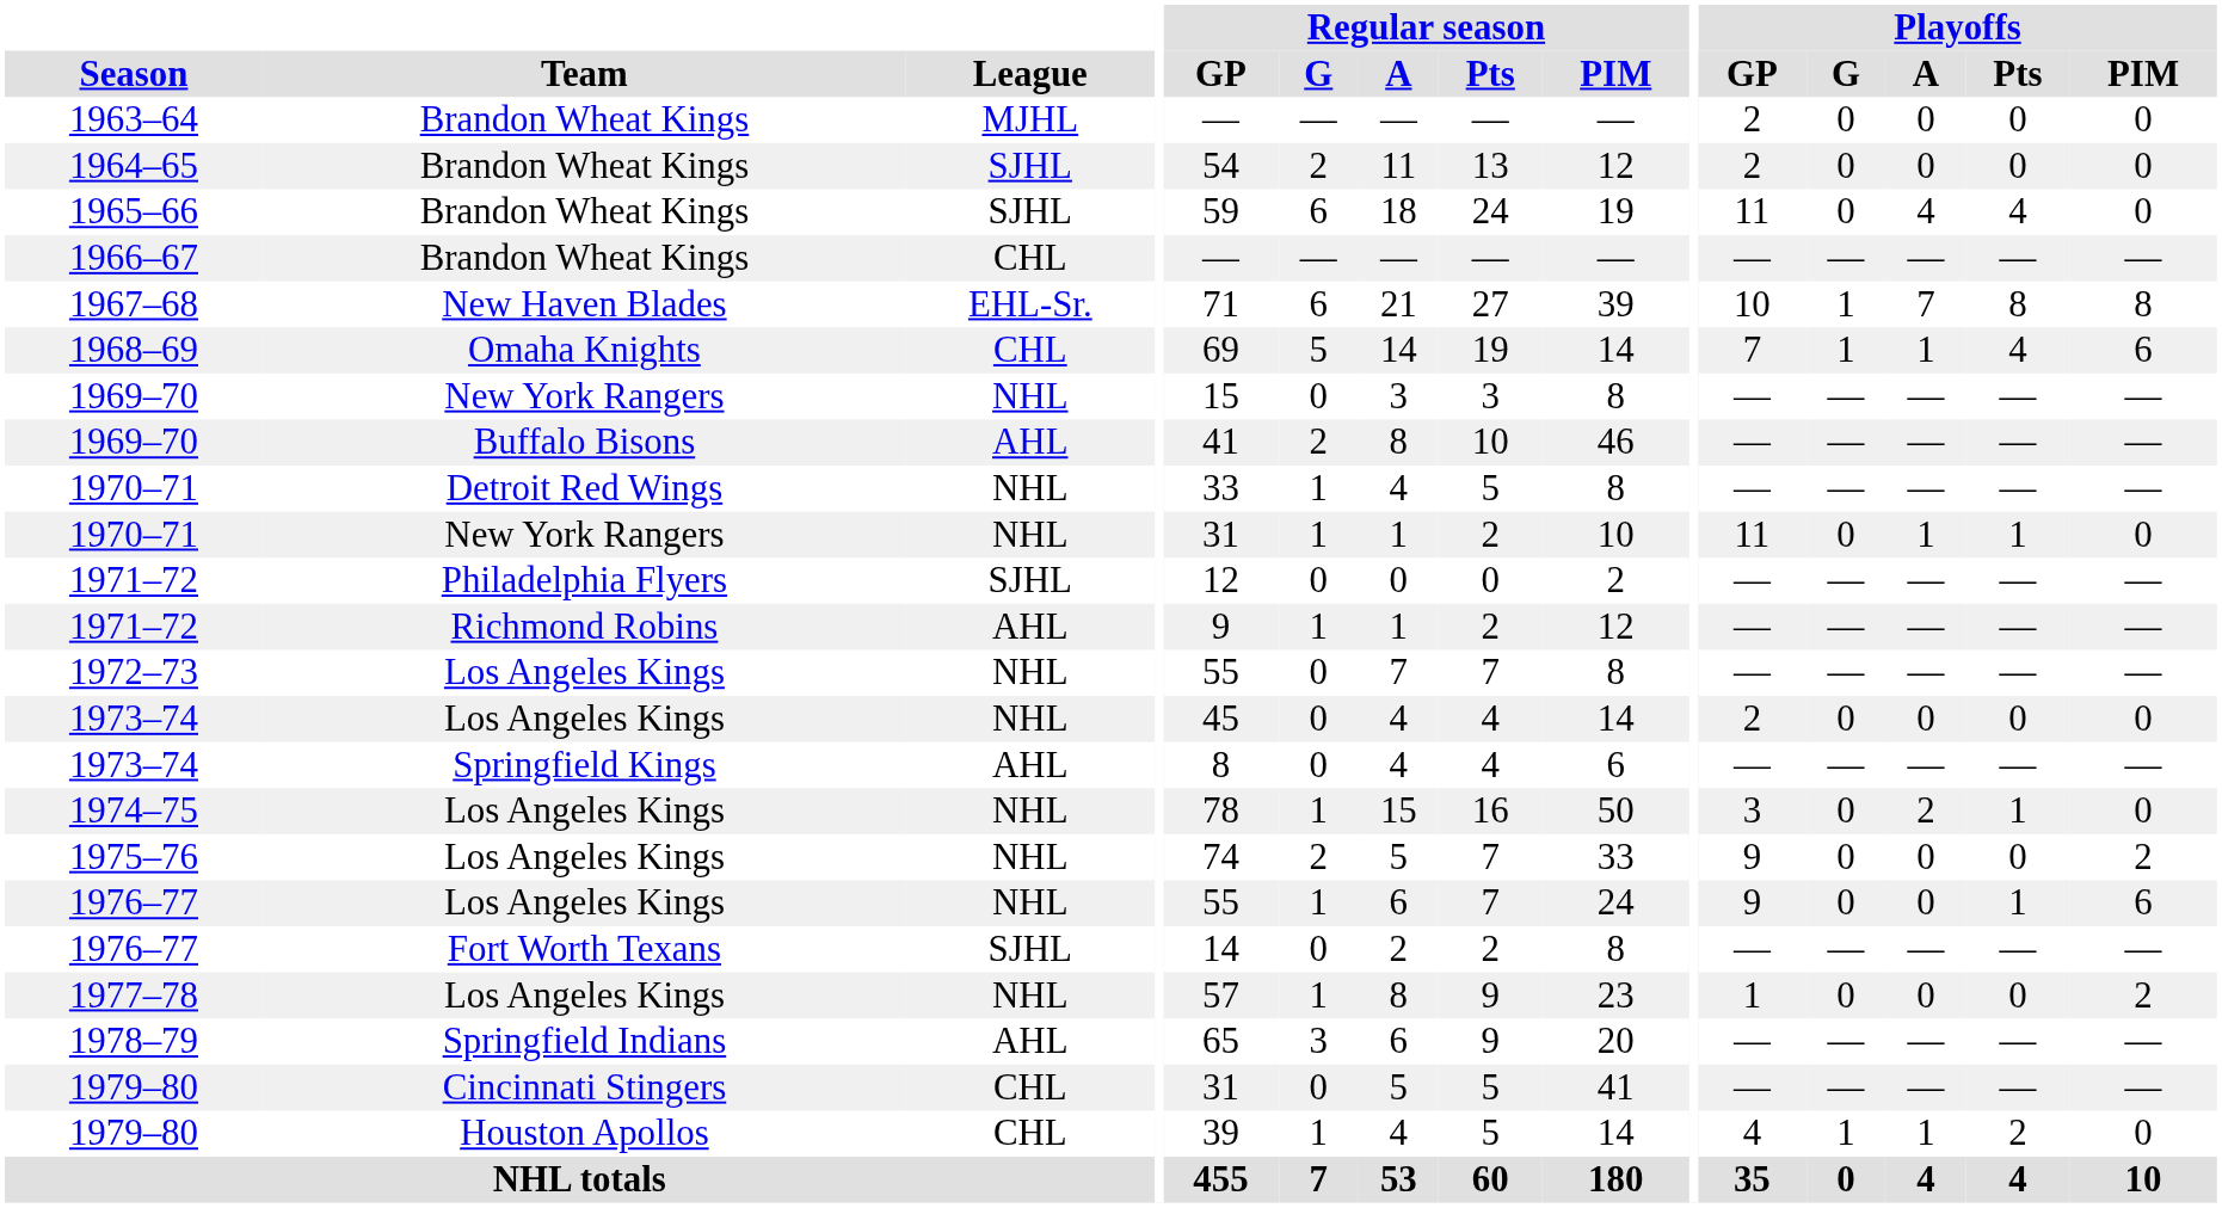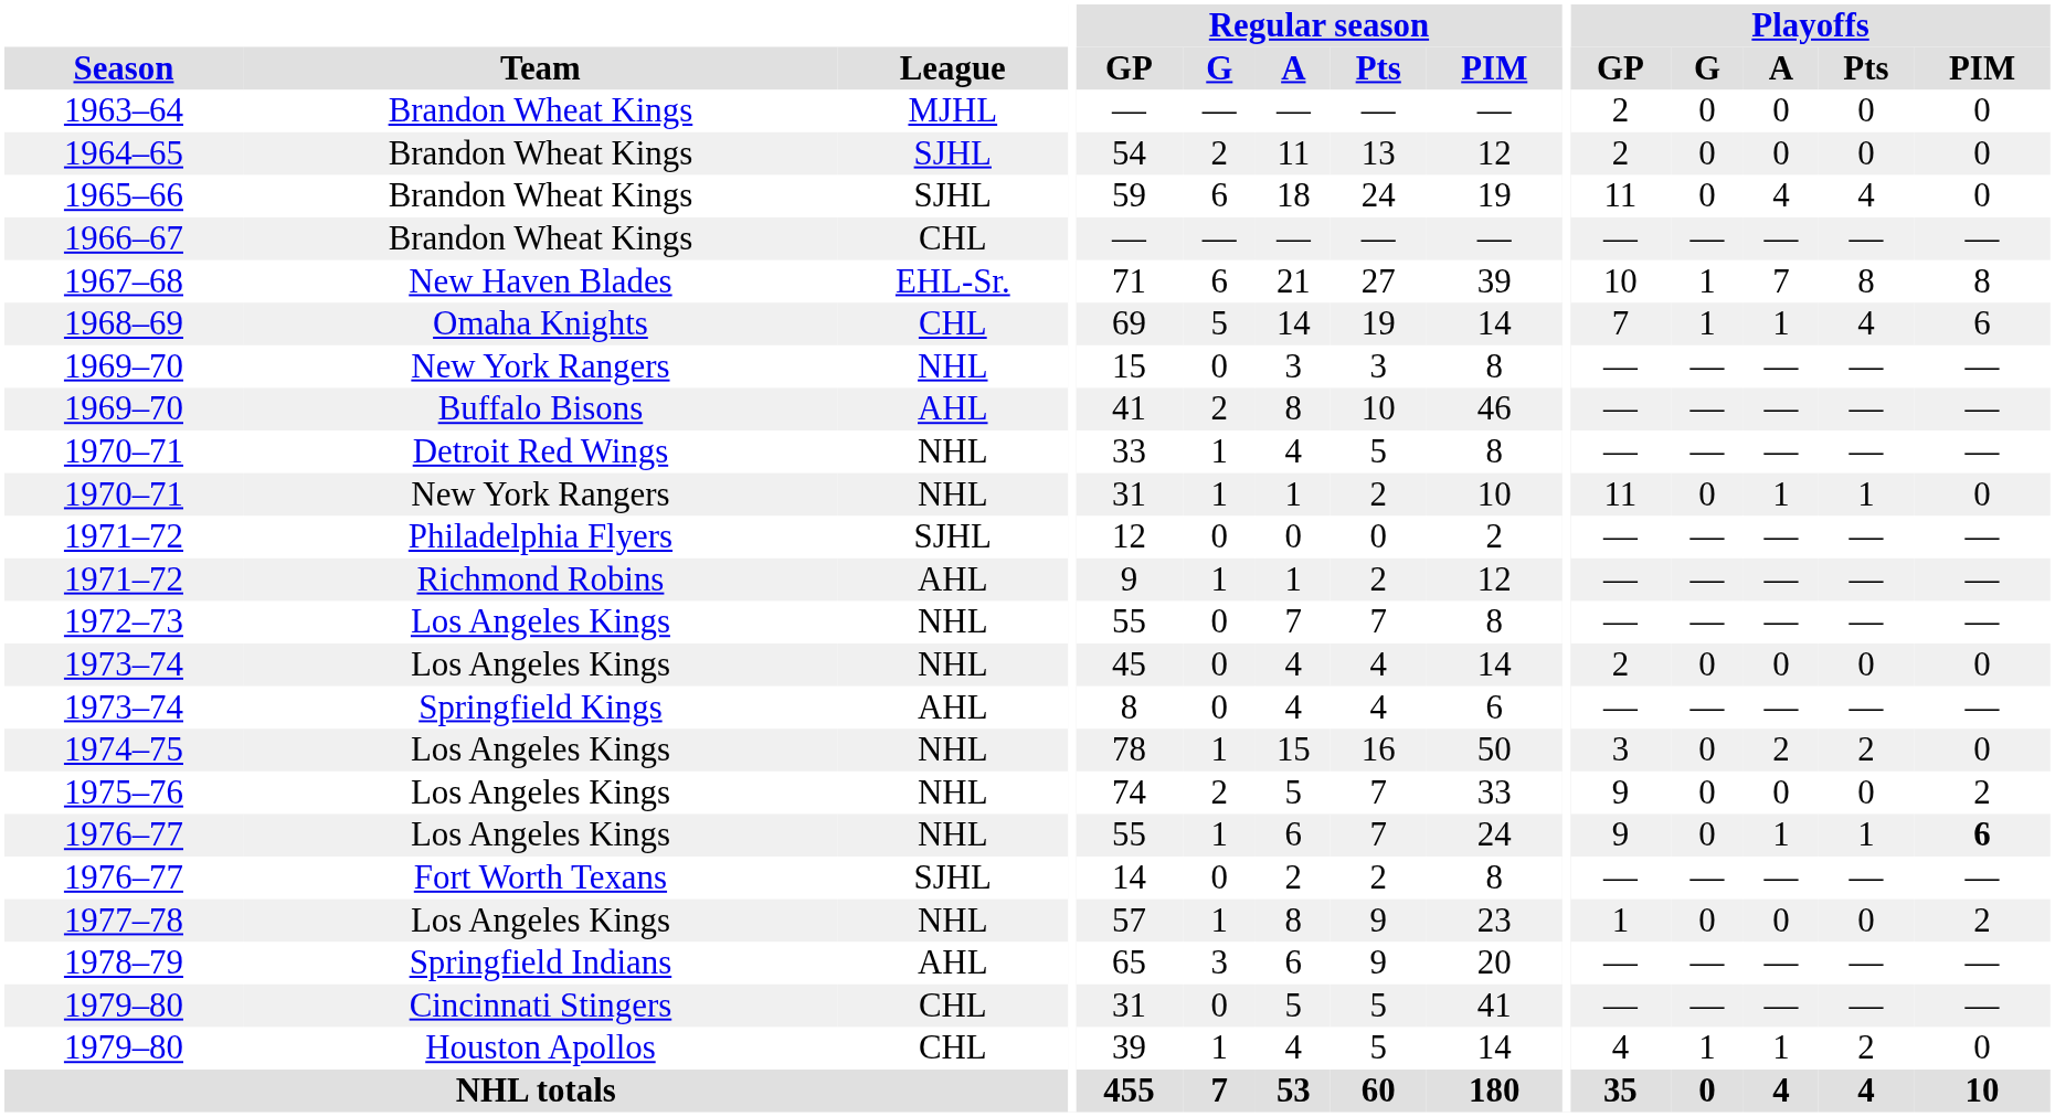 <table border="0" cellpadding="1" cellspacing="0" style="text-align:center; width:60em">
 <tr bgcolor="#e0e0e0">
 <th colspan="3" bgcolor="#ffffff"></th>
 <th rowspan="99" bgcolor="#ffffff"></th>
 <th colspan="5"><a href='#'>Regular season</a></th>
 <th rowspan="99" bgcolor="#ffffff"></th>
 <th colspan="5"><a href='#'>Playoffs</a></th>
 </tr>
 <tr bgcolor="#e0e0e0">
 <th><a href='#'>Season</a></th>
 <th>Team</th>
 <th>League</th>
 <th>GP</th>
 <th><a href='#'>G</a></th>
 <th><a href='#'>A</a></th>
 <th><a href='#'>Pts</a></th>
 <th><a href='#'>PIM</a></th>
 <th>GP</th>
 <th>G</th>
 <th>A</th>
 <th>Pts</th>
 <th>PIM</th>
 </tr>
 <tr>
 <td><a href='#'>1963–64</a></td>
 <td><a href='#'>Brandon Wheat Kings</a></td>
 <td><a href='#'>MJHL</a></td>
 <td>—</td>
 <td>—</td>
 <td>—</td>
 <td>—</td>
 <td>—</td>
 <td>2</td>
 <td>0</td>
 <td>0</td>
 <td>0</td>
 <td>0</td>
 </tr>
 <tr bgcolor="#f0f0f0">
 <td><a href='#'>1964–65</a></td>
 <td>Brandon Wheat Kings</td>
 <td><a href='#'>SJHL</a></td>
 <td>54</td>
 <td>2</td>
 <td>11</td>
 <td>13</td>
 <td>12</td>
 <td>2</td>
 <td>0</td>
 <td>0</td>
 <td>0</td>
 <td>0</td>
 </tr>
 <tr>
 <td><a href='#'>1965–66</a></td>
 <td>Brandon Wheat Kings</td>
 <td>SJHL</td>
 <td>59</td>
 <td>6</td>
 <td>18</td>
 <td>24</td>
 <td>19</td>
 <td>11</td>
 <td>0</td>
 <td>4</td>
 <td>4</td>
 <td>0</td>
 </tr>
 <tr bgcolor="#f0f0f0">
 <td><a href='#'>1966–67</a></td>
 <td>Brandon Wheat Kings</td>
 <td>CHL</td>
 <td>—</td>
 <td>—</td>
 <td>—</td>
 <td>—</td>
 <td>—</td>
 <td>—</td>
 <td>—</td>
 <td>—</td>
 <td>—</td>
 <td>—</td>
 </tr>
 <tr>
 <td><a href='#'>1967–68</a></td>
 <td><a href='#'>New Haven Blades</a></td>
 <td><a href='#'>EHL-Sr.</a></td>
 <td>71</td>
 <td>6</td>
 <td>21</td>
 <td>27</td>
 <td>39</td>
 <td>10</td>
 <td>1</td>
 <td>7</td>
 <td>8</td>
 <td>8</td>
 </tr>
 <tr bgcolor="#f0f0f0">
 <td><a href='#'>1968–69</a></td>
 <td><a href='#'>Omaha Knights</a></td>
 <td><a href='#'>CHL</a></td>
 <td>69</td>
 <td>5</td>
 <td>14</td>
 <td>19</td>
 <td>14</td>
 <td>7</td>
 <td>1</td>
 <td>1</td>
 <td>4</td>
 <td>6</td>
 </tr>
 <tr>
 <td><a href='#'>1969–70</a></td>
 <td><a href='#'>New York Rangers</a></td>
 <td><a href='#'>NHL</a></td>
 <td>15</td>
 <td>0</td>
 <td>3</td>
 <td>3</td>
 <td>8</td>
 <td>—</td>
 <td>—</td>
 <td>—</td>
 <td>—</td>
 <td>—</td>
 </tr>
 <tr bgcolor="#f0f0f0">
 <td><a href='#'>1969–70</a></td>
 <td><a href='#'>Buffalo Bisons</a></td>
 <td><a href='#'>AHL</a></td>
 <td>41</td>
 <td>2</td>
 <td>8</td>
 <td>10</td>
 <td>46</td>
 <td>—</td>
 <td>—</td>
 <td>—</td>
 <td>—</td>
 <td>—</td>
 </tr>
 <tr>
 <td><a href='#'>1970–71</a></td>
 <td><a href='#'>Detroit Red Wings</a></td>
 <td>NHL</td>
 <td>33</td>
 <td>1</td>
 <td>4</td>
 <td>5</td>
 <td>8</td>
 <td>—</td>
 <td>—</td>
 <td>—</td>
 <td>—</td>
 <td>—</td>
 </tr>
 <tr bgcolor="#f0f0f0">
 <td><a href='#'>1970–71</a></td>
 <td>New York Rangers</td>
 <td>NHL</td>
 <td>31</td>
 <td>1</td>
 <td>1</td>
 <td>2</td>
 <td>10</td>
 <td>11</td>
 <td>0</td>
 <td>1</td>
 <td>1</td>
 <td>0</td>
 </tr>
 <tr>
 <td><a href='#'>1971–72</a></td>
 <td><a href='#'>Philadelphia Flyers</a></td>
 <td>SJHL</td>
 <td>12</td>
 <td>0</td>
 <td>0</td>
 <td>0</td>
 <td>2</td>
 <td>—</td>
 <td>—</td>
 <td>—</td>
 <td>—</td>
 <td>—</td>
 </tr>
 <tr bgcolor="#f0f0f0">
 <td><a href='#'>1971–72</a></td>
 <td><a href='#'>Richmond Robins</a></td>
 <td>AHL</td>
 <td>9</td>
 <td>1</td>
 <td>1</td>
 <td>2</td>
 <td>12</td>
 <td>—</td>
 <td>—</td>
 <td>—</td>
 <td>—</td>
 <td>—</td>
 </tr>
 <tr>
 <td><a href='#'>1972–73</a></td>
 <td><a href='#'>Los Angeles Kings</a></td>
 <td>NHL</td>
 <td>55</td>
 <td>0</td>
 <td>7</td>
 <td>7</td>
 <td>8</td>
 <td>—</td>
 <td>—</td>
 <td>—</td>
 <td>—</td>
 <td>—</td>
 </tr>
 <tr bgcolor="#f0f0f0">
 <td><a href='#'>1973–74</a></td>
 <td>Los Angeles Kings</td>
 <td>NHL</td>
 <td>45</td>
 <td>0</td>
 <td>4</td>
 <td>4</td>
 <td>14</td>
 <td>2</td>
 <td>0</td>
 <td>0</td>
 <td>0</td>
 <td>0</td>
 </tr>
 <tr>
 <td><a href='#'>1973–74</a></td>
 <td><a href='#'>Springfield Kings</a></td>
 <td>AHL</td>
 <td>8</td>
 <td>0</td>
 <td>4</td>
 <td>4</td>
 <td>6</td>
 <td>—</td>
 <td>—</td>
 <td>—</td>
 <td>—</td>
 <td>—</td>
 </tr>
 <tr bgcolor="#f0f0f0">
 <td><a href='#'>1974–75</a></td>
 <td>Los Angeles Kings</td>
 <td>NHL</td>
 <td>78</td>
 <td>1</td>
 <td>15</td>
 <td>16</td>
 <td>50</td>
 <td>3</td>
 <td>0</td>
 <td>2</td>
-<td>1</td>
+<td>2</td>
 <td>0</td>
 </tr>
 <tr>
 <td><a href='#'>1975–76</a></td>
 <td>Los Angeles Kings</td>
 <td>NHL</td>
 <td>74</td>
 <td>2</td>
 <td>5</td>
 <td>7</td>
 <td>33</td>
 <td>9</td>
 <td>0</td>
 <td>0</td>
 <td>0</td>
 <td>2</td>
 </tr>
 <tr bgcolor="#f0f0f0">
 <td><a href='#'>1976–77</a></td>
 <td>Los Angeles Kings</td>
 <td>NHL</td>
 <td>55</td>
 <td>1</td>
 <td>6</td>
 <td>7</td>
 <td>24</td>
 <td>9</td>
 <td>0</td>
-<td>0</td>
 <td>1</td>
-<td>6</td>
+<td>1</td>
+<td><strong>6</strong></td>
 </tr>
 <tr>
 <td><a href='#'>1976–77</a></td>
 <td><a href='#'>Fort Worth Texans</a></td>
 <td>SJHL</td>
 <td>14</td>
 <td>0</td>
 <td>2</td>
 <td>2</td>
 <td>8</td>
 <td>—</td>
 <td>—</td>
 <td>—</td>
 <td>—</td>
 <td>—</td>
 </tr>
 <tr bgcolor="#f0f0f0">
 <td><a href='#'>1977–78</a></td>
 <td>Los Angeles Kings</td>
 <td>NHL</td>
 <td>57</td>
 <td>1</td>
 <td>8</td>
 <td>9</td>
 <td>23</td>
 <td>1</td>
 <td>0</td>
 <td>0</td>
 <td>0</td>
 <td>2</td>
 </tr>
 <tr>
 <td><a href='#'>1978–79</a></td>
 <td><a href='#'>Springfield Indians</a></td>
 <td>AHL</td>
 <td>65</td>
 <td>3</td>
 <td>6</td>
 <td>9</td>
 <td>20</td>
 <td>—</td>
 <td>—</td>
 <td>—</td>
 <td>—</td>
 <td>—</td>
 </tr>
 <tr bgcolor="#f0f0f0">
 <td><a href='#'>1979–80</a></td>
 <td><a href='#'>Cincinnati Stingers</a></td>
 <td>CHL</td>
 <td>31</td>
 <td>0</td>
 <td>5</td>
 <td>5</td>
 <td>41</td>
 <td>—</td>
 <td>—</td>
 <td>—</td>
 <td>—</td>
 <td>—</td>
 </tr>
 <tr>
 <td><a href='#'>1979–80</a></td>
 <td><a href='#'>Houston Apollos</a></td>
 <td>CHL</td>
 <td>39</td>
 <td>1</td>
 <td>4</td>
 <td>5</td>
 <td>14</td>
 <td>4</td>
 <td>1</td>
 <td>1</td>
 <td>2</td>
 <td>0</td>
 </tr>
 <tr>
 </tr>
 <tr ALIGN="center" bgcolor="#e0e0e0">
 <th colspan="3">NHL totals</th>
 <th ALIGN="center">455</th>
 <th ALIGN="center">7</th>
 <th ALIGN="center">53</th>
 <th ALIGN="center">60</th>
 <th ALIGN="center">180</th>
 <th ALIGN="center">35</th>
 <th ALIGN="center">0</th>
 <th ALIGN="center">4</th>
 <th ALIGN="center">4</th>
 <th ALIGN="center">10</th>
 </tr>
 </table>
